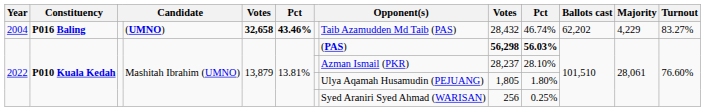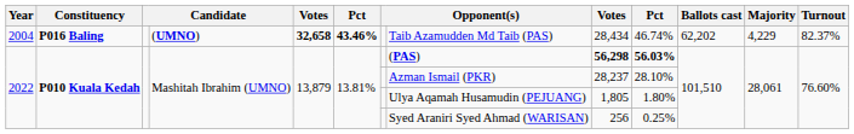 <table class="wikitable" style="margin:0.5em ; font-size:95%">
 <tr>
 <th>Year</th>
 <th>Constituency</th>
 <th colspan=2>Candidate</th>
 <th>Votes</th>
 <th>Pct</th>
 <th colspan=2>Opponent(s)</th>
 <th>Votes</th>
 <th>Pct</th>
 <th>Ballots cast</th>
 <th>Majority</th>
 <th>Turnout</th>
 </tr>
 <tr>
 <td><a href='#'>2004</a></td>
 <td><strong>P016 <a href='#'>Baling</a></strong></td>
 <td></td>
 <td> (<a href='#'><strong>UMNO</strong></a>)</td>
 <td align="right"><strong>32,658</strong></td>
 <td><strong>43.46%</strong></td>
 <td></td>
 <td><a href='#'>Taib Azamudden Md Taib</a> (<a href='#'>PAS</a>)</td>
-<td align="right">28,432</td>
+<td align="right">28,434</td>
 <td>46.74%</td>
 <td>62,202</td>
 <td>4,229</td>
-<td>83.27%</td>
+<td>82.37%</td>
 </tr>
 <tr>
 <td rowspan="4"><a href='#'>2022</a></td>
 <td rowspan=4><strong>P010 <a href='#'>Kuala Kedah</a></strong></td>
 <td rowspan="4" ></td>
 <td rowspan="4">Mashitah Ibrahim (<a href='#'>UMNO</a>)</td>
 <td rowspan="4" align="right">13,879</td>
 <td rowspan="4">13.81%</td>
 <td bgcolor=></td>
 <td> (<a href='#'><strong>PAS</strong></a>)</td>
 <td align="right"><strong>56,298</strong></td>
 <td><strong>56.03%</strong></td>
 <td rowspan="4">101,510</td>
 <td rowspan="4">28,061</td>
 <td rowspan="4">76.60%</td>
 </tr>
 <tr>
 <td></td>
 <td><a href='#'>Azman Ismail</a> (<a href='#'>PKR</a>)</td>
 <td align="right">28,237</td>
 <td>28.10%</td>
 </tr>
 <tr>
 <td bgcolor=></td>
 <td>Ulya Aqamah Husamudin (<a href='#'>PEJUANG</a>)</td>
 <td align="right">1,805</td>
 <td align=right>1.80%</td>
 </tr>
 <tr>
 <td></td>
 <td>Syed Araniri Syed Ahmad (<a href='#'>WARISAN</a>)</td>
 <td align="right">256</td>
 <td align=right>0.25%</td>
 </tr>
 </table>
